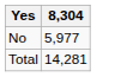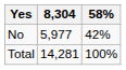 <table class="wikitable" border="1">
 <tr>
 <th>Yes</th>
 <th>8,304</th>
+<th>58%</th>
 </tr>
 <tr>
 <td>No</td>
 <td>5,977</td>
+<td>42%</td>
 </tr>
 <tr>
 <td>Total</td>
 <td>14,281</td>
+<td>100%</td>
 </tr>
 </table>
